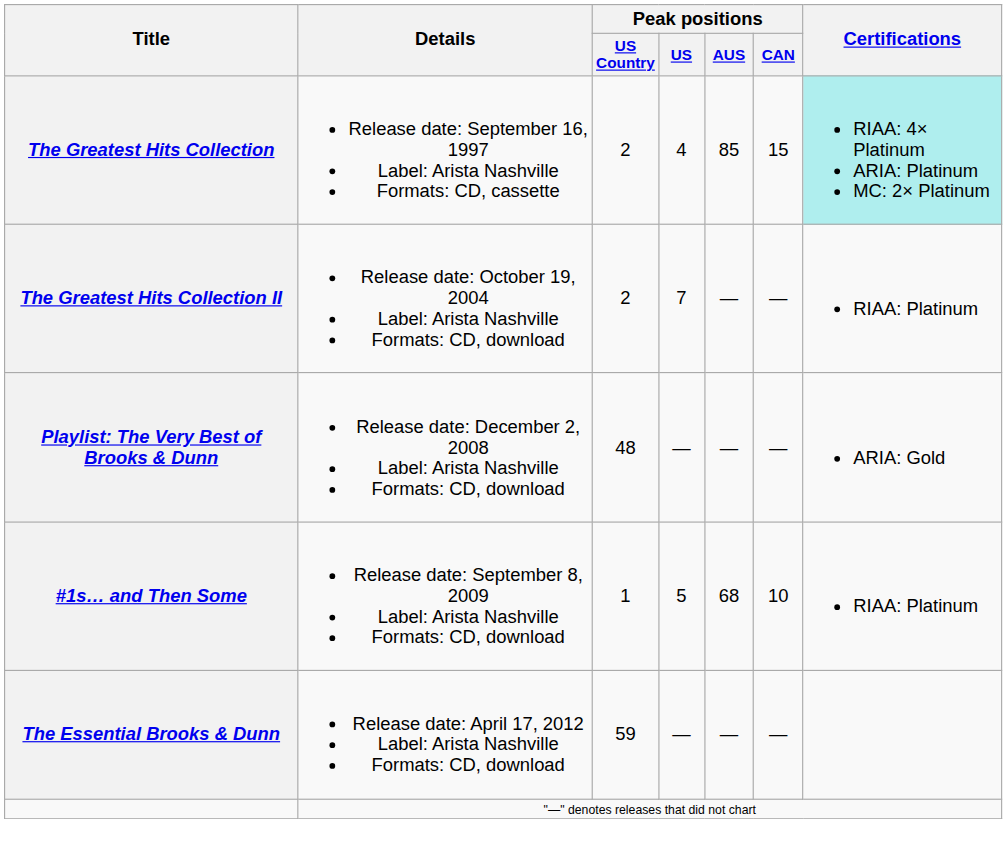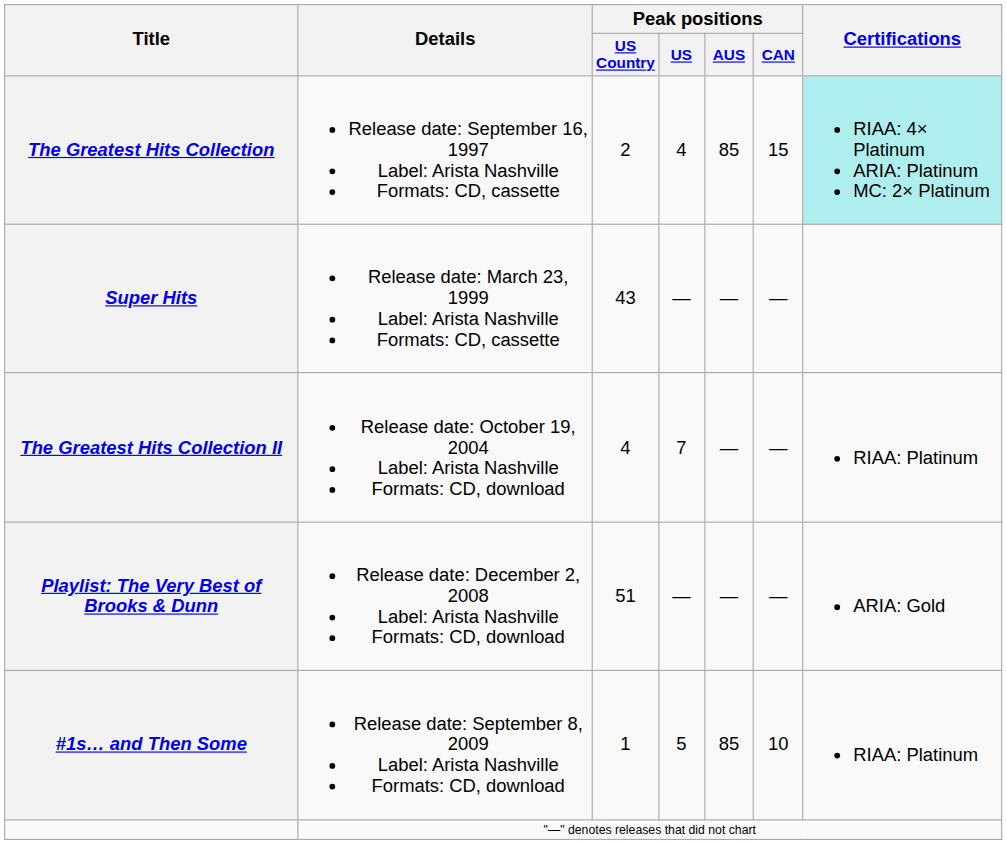 <table class="wikitable plainrowheaders" style="text-align:center;">
 <tr>
 <th rowspan="2" style="width:20em;">Title</th>
 <th rowspan="2" style="width:19em;">Details</th>
 <th colspan="4">Peak positions</th>
 <th rowspan="2" style="width:12em;"><a href='#'>Certifications</a></th>
 </tr>
 <tr style="font-size:smaller;">
 <th width="40"><a href='#'>US Country</a><br></th>
 <th width="40"><a href='#'>US</a><br></th>
 <th width="40"><a href='#'>AUS</a><br></th>
 <th width="40"><a href='#'>CAN</a><br></th>
 </tr>
 <tr>
 <th scope="row"><em><a href='#'>The Greatest Hits Collection</a></em></th>
 <td><br><ul><li>Release date: September 16, 1997</li><li>Label: Arista Nashville</li><li>Formats: CD, cassette</li></ul></td>
 <td>2</td>
 <td>4</td>
 <td>85</td>
 <td>15</td>
 <td align="left" style="background: paleturquoise;"><br><ul><li>RIAA: 4× Platinum</li><li>ARIA: Platinum</li><li>MC: 2× Platinum</li></ul></td>
 </tr>
 <tr>
+<th scope="row"><em><a href='#'>Super Hits</a></em></th>
+<td><br><ul><li>Release date: March 23, 1999</li><li>Label: Arista Nashville</li><li>Formats: CD, cassette</li></ul></td>
+<td>43</td>
+<td>—</td>
+<td>—</td>
+<td>—</td>
+<td></td>
+</tr>
+<tr>
 <th scope="row"><em><a href='#'>The Greatest Hits Collection II</a></em></th>
 <td><br><ul><li>Release date: October 19, 2004</li><li>Label: Arista Nashville</li><li>Formats: CD, download</li></ul></td>
-<td>2</td>
+<td>4</td>
 <td>7</td>
 <td>—</td>
 <td>—</td>
 <td align="left"><br><ul><li>RIAA: Platinum</li></ul></td>
 </tr>
 <tr>
 <th scope="row"><em><a href='#'>Playlist: The Very Best of Brooks & Dunn</a></em></th>
 <td><br><ul><li>Release date: December 2, 2008</li><li>Label: Arista Nashville</li><li>Formats: CD, download</li></ul></td>
-<td>48</td>
+<td>51</td>
 <td>—</td>
 <td>—</td>
 <td>—</td>
 <td align="left"><br><ul><li>ARIA: Gold</li></ul></td>
 </tr>
 <tr>
 <th scope="row"><em><a href='#'>#1s… and Then Some</a></em></th>
 <td><br><ul><li>Release date: September 8, 2009</li><li>Label: Arista Nashville</li><li>Formats: CD, download</li></ul></td>
 <td>1</td>
 <td>5</td>
-<td>68</td>
+<td>85</td>
 <td>10</td>
 <td align="left"><br><ul><li>RIAA: Platinum</li></ul></td>
-</tr>
-<tr>
-<th scope="row"><em><a href='#'>The Essential Brooks & Dunn</a></em></th>
-<td><br><ul><li>Release date: April 17, 2012</li><li>Label: Arista Nashville</li><li>Formats: CD, download</li></ul></td>
-<td>59</td>
-<td>—</td>
-<td>—</td>
-<td>—</td>
-<td></td>
 </tr>
 <tr>
 <td></td>
 <td colspan="6" style="font-size:8pt">"—" denotes releases that did not chart</td>
 </tr>
 </table>
